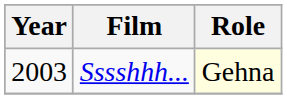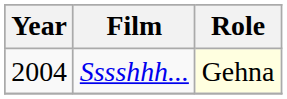 <table class="wikitable sortable">
 <tr>
 <th>Year</th>
 <th>Film</th>
 <th>Role</th>
 </tr>
 <tr>
-<td>2003</td>
+<td>2004</td>
 <td><em><a href='#'>Sssshhh...</a></em></td>
 <td style="background: lightyellow;">Gehna</td>
 </tr>
 <tr>
 </tr>
 </table>
